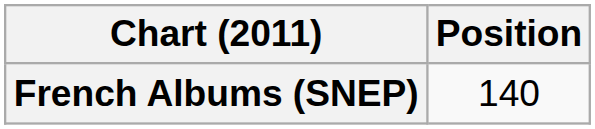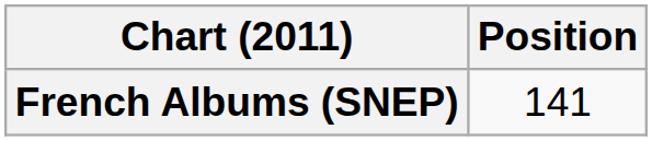 <table class="wikitable plainrowheaders" style="text-align:center">
 <tr>
 <th scope="col">Chart (2011)</th>
 <th scope="col">Position</th>
 </tr>
 <tr>
 <th scope="row">French Albums (SNEP)</th>
-<td>140</td>
+<td>141</td>
 </tr>
 </table>
